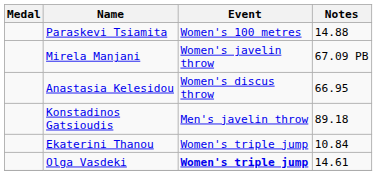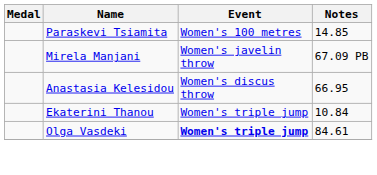 <table class="wikitable sortable" style="font-size:100%">
 <tr>
 <th>Medal</th>
 <th width=150>Name</th>
 <th width=150>Event</th>
 <th>Notes</th>
 </tr>
 <tr>
 <td></td>
 <td><a href='#'>Paraskevi Tsiamita</a></td>
 <td><a href='#'>Women's 100 metres</a></td>
-<td>14.88</td>
+<td>14.85</td>
 </tr>
 <tr>
 <td></td>
 <td><a href='#'>Mirela Manjani</a></td>
 <td><a href='#'>Women's javelin throw</a></td>
 <td>67.09 PB</td>
 </tr>
 <tr>
 <td></td>
 <td><a href='#'>Anastasia Kelesidou</a></td>
 <td><a href='#'>Women's discus throw</a></td>
 <td>66.95</td>
 </tr>
 <tr>
 <td></td>
-<td><a href='#'>Konstadinos Gatsioudis</a></td>
-<td><a href='#'>Men's javelin throw</a></td>
-<td>89.18</td>
-</tr>
-<tr>
-<td></td>
 <td><a href='#'>Ekaterini Thanou</a></td>
 <td><a href='#'>Women's triple jump</a></td>
 <td>10.84</td>
 </tr>
 <tr>
 <td></td>
 <td><a href='#'>Olga Vasdeki</a></td>
 <td><strong><a href='#'>Women's triple jump</a></strong></td>
-<td>14.61</td>
+<td>84.61</td>
 </tr>
 <tr>
 </tr>
 </table>
